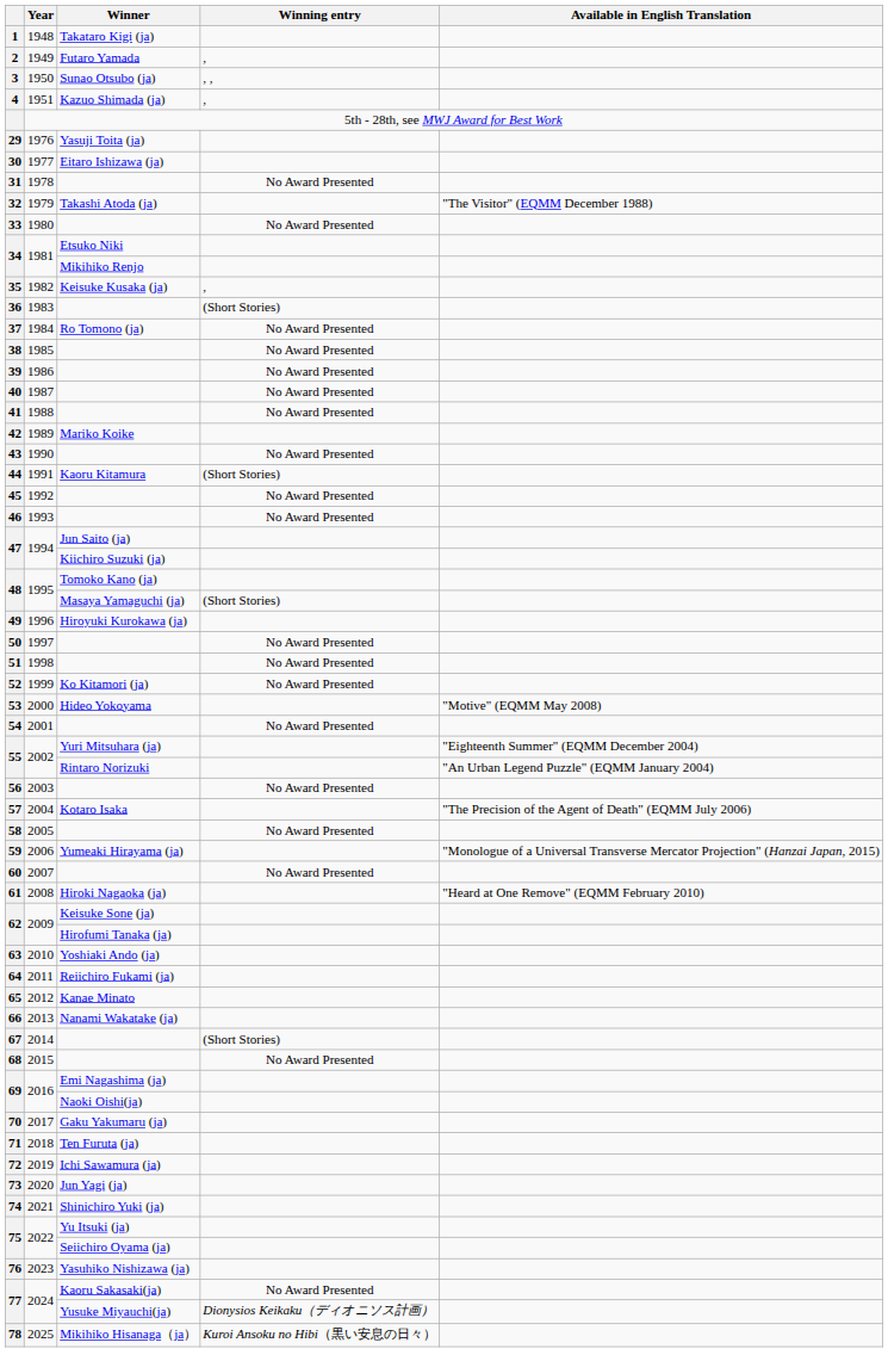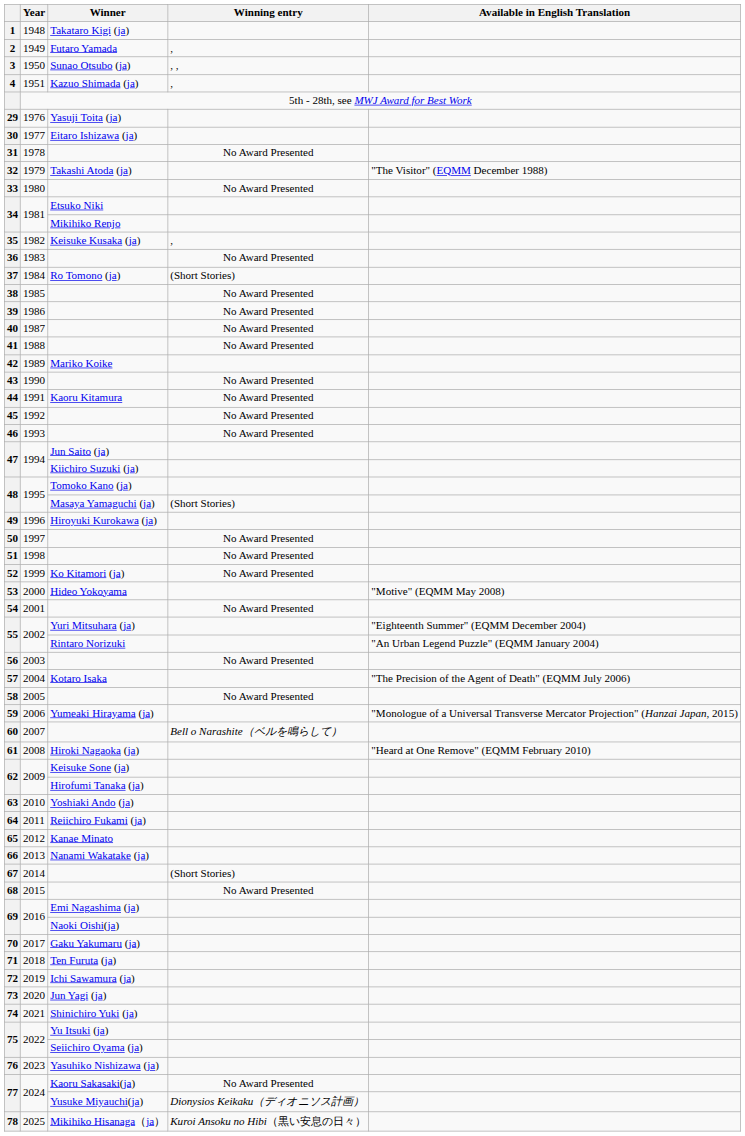 <table class='wikitable'>
 <tr>
 <th></th>
 <th>Year</th>
 <th>Winner</th>
 <th>Winning entry</th>
 <th>Available in English Translation</th>
 </tr>
 <tr>
 <th>1</th>
 <td>1948</td>
 <td><a href='#'>Takataro Kigi</a> (<a href='#'>ja</a>)</td>
 <td></td>
 <td></td>
 </tr>
 <tr>
 <th>2</th>
 <td>1949</td>
 <td><a href='#'>Futaro Yamada</a></td>
 <td>, </td>
 <td></td>
 </tr>
 <tr>
 <th>3</th>
 <td>1950</td>
 <td><a href='#'>Sunao Otsubo</a> (<a href='#'>ja</a>)</td>
 <td>, , </td>
 <td></td>
 </tr>
 <tr>
 <th>4</th>
 <td>1951</td>
 <td><a href='#'>Kazuo Shimada</a> (<a href='#'>ja</a>)</td>
 <td>, </td>
 <td></td>
 </tr>
 <tr>
 <th></th>
 <td colspan="4" style="text-align:center">5th - 28th, see <em><a href='#'>MWJ Award for Best Work</a></em></td>
 </tr>
 <tr>
 <th>29</th>
 <td>1976</td>
 <td><a href='#'>Yasuji Toita</a> (<a href='#'>ja</a>)</td>
 <td></td>
 <td></td>
 </tr>
 <tr>
 <th>30</th>
 <td>1977</td>
 <td><a href='#'>Eitaro Ishizawa</a> (<a href='#'>ja</a>)</td>
 <td></td>
 <td></td>
 </tr>
 <tr>
 <th>31</th>
 <td>1978</td>
 <td></td>
 <td style="text-align:center">No Award Presented</td>
 <td></td>
 </tr>
 <tr>
 <th>32</th>
 <td>1979</td>
 <td><a href='#'>Takashi Atoda</a> (<a href='#'>ja</a>)</td>
 <td></td>
 <td>"The Visitor" (<a href='#'>EQMM</a> December 1988)</td>
 </tr>
 <tr>
 <th>33</th>
 <td>1980</td>
 <td></td>
 <td style="text-align:center">No Award Presented</td>
 <td></td>
 </tr>
 <tr>
 <th rowspan="2">34</th>
 <td rowspan="2">1981</td>
 <td><a href='#'>Etsuko Niki</a></td>
 <td></td>
 <td></td>
 </tr>
 <tr>
 <td><a href='#'>Mikihiko Renjo</a></td>
 <td></td>
 <td></td>
 </tr>
 <tr>
 <th>35</th>
 <td>1982</td>
 <td><a href='#'>Keisuke Kusaka</a> (<a href='#'>ja</a>)</td>
 <td>, </td>
 <td></td>
 </tr>
 <tr>
 <th>36</th>
 <td>1983</td>
 <td></td>
-<td> (Short Stories)</td>
+<td style="text-align:center">No Award Presented</td>
 <td></td>
 </tr>
 <tr>
 <th>37</th>
 <td>1984</td>
 <td><a href='#'>Ro Tomono</a> (<a href='#'>ja</a>)</td>
-<td style="text-align:center">No Award Presented</td>
+<td> (Short Stories)</td>
 <td></td>
 </tr>
 <tr>
 <th>38</th>
 <td>1985</td>
 <td></td>
 <td style="text-align:center">No Award Presented</td>
 <td></td>
 </tr>
 <tr>
 <th>39</th>
 <td>1986</td>
 <td></td>
 <td style="text-align:center">No Award Presented</td>
 <td></td>
 </tr>
 <tr>
 <th>40</th>
 <td>1987</td>
 <td></td>
 <td style="text-align:center">No Award Presented</td>
 <td></td>
 </tr>
 <tr>
 <th>41</th>
 <td>1988</td>
 <td></td>
 <td style="text-align:center">No Award Presented</td>
 <td></td>
 </tr>
 <tr>
 <th>42</th>
 <td>1989</td>
 <td><a href='#'>Mariko Koike</a></td>
 <td></td>
 <td></td>
 </tr>
 <tr>
 <th>43</th>
 <td>1990</td>
 <td></td>
 <td style="text-align:center">No Award Presented</td>
 <td></td>
 </tr>
 <tr>
 <th>44</th>
 <td>1991</td>
 <td><a href='#'>Kaoru Kitamura</a></td>
-<td> (Short Stories)</td>
+<td style="text-align:center">No Award Presented</td>
 <td></td>
 </tr>
 <tr>
 <th>45</th>
 <td>1992</td>
 <td></td>
 <td style="text-align:center">No Award Presented</td>
 <td></td>
 </tr>
 <tr>
 <th>46</th>
 <td>1993</td>
 <td></td>
 <td style="text-align:center">No Award Presented</td>
 <td></td>
 </tr>
 <tr>
 <th rowspan="2">47</th>
 <td rowspan="2">1994</td>
 <td><a href='#'>Jun Saito</a> (<a href='#'>ja</a>)</td>
 <td></td>
 <td></td>
 </tr>
 <tr>
 <td><a href='#'>Kiichiro Suzuki</a> (<a href='#'>ja</a>)</td>
 <td></td>
 <td></td>
 </tr>
 <tr>
 <th rowspan="2">48</th>
 <td rowspan="2">1995</td>
 <td><a href='#'>Tomoko Kano</a> (<a href='#'>ja</a>)</td>
 <td></td>
 <td></td>
 </tr>
 <tr>
 <td><a href='#'>Masaya Yamaguchi</a> (<a href='#'>ja</a>)</td>
 <td> (Short Stories)</td>
 <td></td>
 </tr>
 <tr>
 <th>49</th>
 <td>1996</td>
 <td><a href='#'>Hiroyuki Kurokawa</a> (<a href='#'>ja</a>)</td>
 <td></td>
 <td></td>
 </tr>
 <tr>
 <th>50</th>
 <td>1997</td>
 <td></td>
 <td style="text-align:center">No Award Presented</td>
 <td></td>
 </tr>
 <tr>
 <th>51</th>
 <td>1998</td>
 <td></td>
 <td style="text-align:center">No Award Presented</td>
 <td></td>
 </tr>
 <tr>
 <th>52</th>
 <td>1999</td>
 <td><a href='#'>Ko Kitamori</a> (<a href='#'>ja</a>)</td>
 <td style="text-align:center">No Award Presented</td>
 <td></td>
 </tr>
 <tr>
 <th>53</th>
 <td>2000</td>
 <td><a href='#'>Hideo Yokoyama</a></td>
 <td></td>
 <td>"Motive" (EQMM May 2008)</td>
 </tr>
 <tr>
 <th>54</th>
 <td>2001</td>
 <td></td>
 <td style="text-align:center">No Award Presented</td>
 <td></td>
 </tr>
 <tr>
 <th rowspan="2">55</th>
 <td rowspan="2">2002</td>
 <td><a href='#'>Yuri Mitsuhara</a> (<a href='#'>ja</a>)</td>
 <td></td>
 <td>"Eighteenth Summer" (EQMM December 2004)</td>
 </tr>
 <tr>
 <td><a href='#'>Rintaro Norizuki</a></td>
 <td></td>
 <td>"An Urban Legend Puzzle" (EQMM January 2004)</td>
 </tr>
 <tr>
 <th>56</th>
 <td>2003</td>
 <td></td>
 <td style="text-align:center">No Award Presented</td>
 <td></td>
 </tr>
 <tr>
 <th>57</th>
 <td>2004</td>
 <td><a href='#'>Kotaro Isaka</a></td>
 <td></td>
 <td>"The Precision of the Agent of Death" (EQMM July 2006)</td>
 </tr>
 <tr>
 <th>58</th>
 <td>2005</td>
 <td></td>
 <td style="text-align:center">No Award Presented</td>
 <td></td>
 </tr>
 <tr>
 <th>59</th>
 <td>2006</td>
 <td><a href='#'>Yumeaki Hirayama</a> (<a href='#'>ja</a>)</td>
 <td></td>
 <td>"Monologue of a Universal Transverse Mercator Projection" (<em>Hanzai Japan</em>, 2015)</td>
 </tr>
 <tr>
 <th>60</th>
 <td>2007</td>
 <td></td>
-<td style="text-align:center">No Award Presented</td>
+<td><em>Bell o Narashite（ベルを鳴らして）</em></td>
 <td></td>
 </tr>
 <tr>
 <th>61</th>
 <td>2008</td>
 <td><a href='#'>Hiroki Nagaoka</a> (<a href='#'>ja</a>)</td>
 <td></td>
 <td>"Heard at One Remove" (EQMM February 2010)</td>
 </tr>
 <tr>
 <th rowspan="2">62</th>
 <td rowspan="2">2009</td>
 <td><a href='#'>Keisuke Sone</a> (<a href='#'>ja</a>)</td>
 <td></td>
 <td></td>
 </tr>
 <tr>
 <td><a href='#'>Hirofumi Tanaka</a> (<a href='#'>ja</a>)</td>
 <td></td>
 <td></td>
 </tr>
 <tr>
 <th>63</th>
 <td>2010</td>
 <td><a href='#'>Yoshiaki Ando</a> (<a href='#'>ja</a>)</td>
 <td></td>
 <td></td>
 </tr>
 <tr>
 <th>64</th>
 <td>2011</td>
 <td><a href='#'>Reiichiro Fukami</a> (<a href='#'>ja</a>)</td>
 <td></td>
 <td></td>
 </tr>
 <tr>
 <th>65</th>
 <td>2012</td>
 <td><a href='#'>Kanae Minato</a></td>
 <td></td>
 <td></td>
 </tr>
 <tr>
 <th>66</th>
 <td>2013</td>
 <td><a href='#'>Nanami Wakatake</a> (<a href='#'>ja</a>)</td>
 <td></td>
 <td></td>
 </tr>
 <tr>
 <th>67</th>
 <td>2014</td>
 <td></td>
 <td> (Short Stories)</td>
 <td></td>
 </tr>
 <tr>
 <th>68</th>
 <td>2015</td>
 <td></td>
 <td style="text-align:center">No Award Presented</td>
 <td></td>
 </tr>
 <tr>
 <th rowspan="2">69</th>
 <td rowspan="2">2016</td>
 <td><a href='#'>Emi Nagashima</a> (<a href='#'>ja</a>)</td>
 <td></td>
 <td></td>
 </tr>
 <tr>
 <td><a href='#'>Naoki Oishi</a>(<a href='#'>ja</a>)</td>
 <td></td>
 <td></td>
 </tr>
 <tr>
 <th>70</th>
 <td>2017</td>
 <td><a href='#'>Gaku Yakumaru</a> (<a href='#'>ja</a>)</td>
 <td></td>
 <td></td>
 </tr>
 <tr>
 <th>71</th>
 <td>2018</td>
 <td><a href='#'>Ten Furuta</a> (<a href='#'>ja</a>)</td>
 <td></td>
 <td></td>
 </tr>
 <tr>
 <th>72</th>
 <td>2019</td>
 <td><a href='#'>Ichi Sawamura</a> (<a href='#'>ja</a>)</td>
 <td></td>
 <td></td>
 </tr>
 <tr>
 <th>73</th>
 <td>2020</td>
 <td><a href='#'>Jun Yagi</a> (<a href='#'>ja</a>)</td>
 <td></td>
 <td></td>
 </tr>
 <tr>
 <th>74</th>
 <td>2021</td>
 <td><a href='#'>Shinichiro Yuki</a> (<a href='#'>ja</a>)</td>
 <td></td>
 <td></td>
 </tr>
 <tr>
 <th rowspan="2">75</th>
 <td rowspan="2">2022</td>
 <td><a href='#'>Yu Itsuki</a> (<a href='#'>ja</a>)</td>
 <td></td>
 <td></td>
 </tr>
 <tr>
 <td><a href='#'>Seiichiro Oyama</a> (<a href='#'>ja</a>)</td>
 <td></td>
 <td></td>
 </tr>
 <tr>
 <th>76</th>
 <td>2023</td>
 <td><a href='#'>Yasuhiko Nishizawa</a> (<a href='#'>ja</a>)</td>
 <td></td>
 <td></td>
 </tr>
 <tr>
 <th rowspan="2">77</th>
 <td rowspan="2">2024</td>
 <td><a href='#'>Kaoru Sakasaki</a>(<a href='#'>ja</a>)</td>
 <td style="text-align:center">No Award Presented</td>
 <td></td>
 </tr>
 <tr>
 <td><a href='#'>Yusuke Miyauchi</a>(<a href='#'>ja</a>)</td>
 <td><em>Dionysios Keikaku（ディオニソス計画）</em></td>
 <td></td>
 </tr>
 <tr>
 <th>78</th>
 <td>2025</td>
 <td><a href='#'>Mikihiko Hisanaga</a>（<a href='#'>ja</a>）</td>
 <td><em>Kuroi Ansoku no Hibi</em>（黒い安息の日々）</td>
 <td></td>
 </tr>
 </table>
